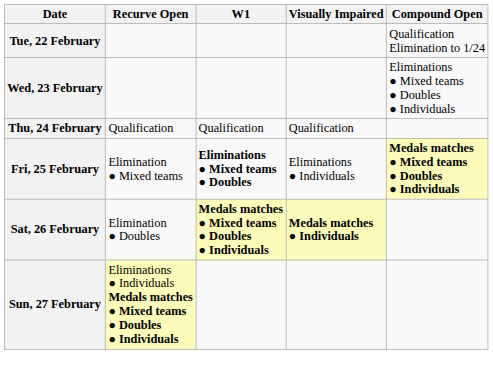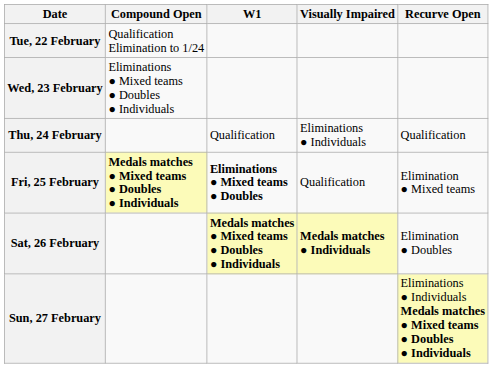 <table class=wikitable>
 <tr>
 <th>Date</th>
-<th>Recurve Open</th>
+<th>Compound Open</th>
 <th>W1</th>
 <th>Visually Impaired</th>
-<th>Compound Open</th>
+<th>Recurve Open</th>
 </tr>
 <tr>
 <th>Tue, 22 February</th>
-<td></td>
-<td></td>
-<td></td>
 <td>Qualification<br>Elimination to 1/24</td>
-</tr>
-<tr>
-<th>Wed, 23 February</th>
-<td></td>
-<td></td>
-<td></td>
-<td>Eliminations<br>● Mixed teams<br>● Doubles<br>● Individuals</td>
-</tr>
-<tr>
-<th>Thu, 24 February</th>
-<td>Qualification</td>
-<td>Qualification</td>
-<td>Qualification</td>
-<td></td>
-</tr>
-<tr>
-<th>Fri, 25 February</th>
-<td>Elimination<br>● Mixed teams</td>
-<td><strong>Eliminations<br>● Mixed teams<br>● Doubles</strong></td>
-<td>Eliminations<br>● Individuals</td>
-<td bgcolor=FCFBB9><strong>Medals matches<br>● Mixed teams<br>● Doubles<br>● Individuals</strong></td>
-</tr>
-<tr>
-<th>Sat, 26 February</th>
-<td>Elimination<br>● Doubles</td>
-<td bgcolor=FCFBB9><strong>Medals matches<br>● Mixed teams<br>● Doubles<br>● Individuals</strong></td>
-<td bgcolor=FCFBB9><strong>Medals matches<br>● Individuals</strong></td>
-<td></td>
-</tr>
-<tr>
-<th>Sun, 27 February</th>
-<td bgcolor=FCFBB9>Eliminations<br>● Individuals<br><strong>Medals matches<br>● Mixed teams<br>● Doubles<br>● Individuals</strong></td>
 <td></td>
 <td></td>
 <td></td>
 </tr>
+<tr>
+<th>Wed, 23 February</th>
+<td>Eliminations<br>● Mixed teams<br>● Doubles<br>● Individuals</td>
+<td></td>
+<td></td>
+<td></td>
+</tr>
+<tr>
+<th>Thu, 24 February</th>
+<td></td>
+<td>Qualification</td>
+<td>Eliminations<br>● Individuals</td>
+<td>Qualification</td>
+</tr>
+<tr>
+<th>Fri, 25 February</th>
+<td bgcolor=FCFBB9><strong>Medals matches<br>● Mixed teams<br>● Doubles<br>● Individuals</strong></td>
+<td><strong>Eliminations<br>● Mixed teams<br>● Doubles</strong></td>
+<td>Qualification</td>
+<td>Elimination<br>● Mixed teams</td>
+</tr>
+<tr>
+<th>Sat, 26 February</th>
+<td></td>
+<td bgcolor=FCFBB9><strong>Medals matches<br>● Mixed teams<br>● Doubles<br>● Individuals</strong></td>
+<td bgcolor=FCFBB9><strong>Medals matches<br>● Individuals</strong></td>
+<td>Elimination<br>● Doubles</td>
+</tr>
+<tr>
+<th>Sun, 27 February</th>
+<td></td>
+<td></td>
+<td></td>
+<td bgcolor=FCFBB9>Eliminations<br>● Individuals<br><strong>Medals matches<br>● Mixed teams<br>● Doubles<br>● Individuals</strong></td>
+</tr>
 </table>
